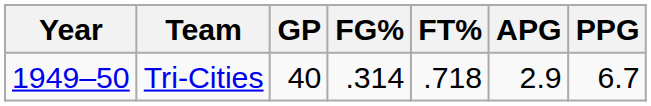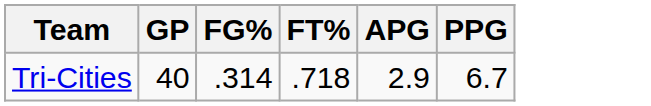 <table class="wikitable sortable" style="font-size:95%; text-align:right;">
 <tr>
-<th>Year</th>
 <th>Team</th>
 <th>GP</th>
 <th>FG%</th>
 <th>FT%</th>
 <th>APG</th>
 <th>PPG</th>
 </tr>
 <tr>
-<td style="text-align:left;"><a href='#'>1949–50</a></td>
 <td style="text-align:left;"><a href='#'>Tri-Cities</a></td>
 <td>40</td>
 <td>.314</td>
 <td>.718</td>
 <td>2.9</td>
 <td>6.7</td>
 </tr>
 </table>
